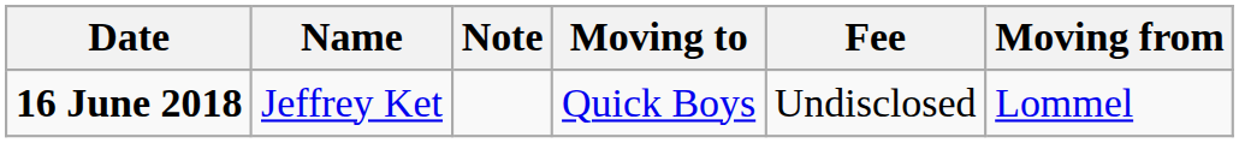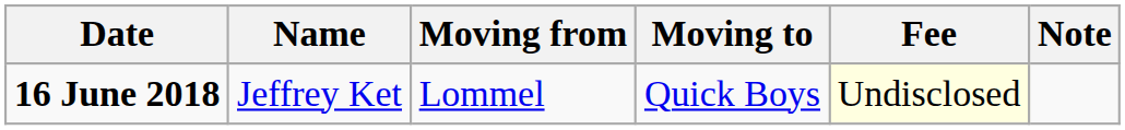 <table class="wikitable sortable">
 <tr>
 <th>Date</th>
 <th>Name</th>
-<th>Note</th>
+<th>Moving from</th>
 <th>Moving to</th>
 <th>Fee</th>
-<th>Moving from</th>
+<th>Note</th>
 </tr>
 <tr>
 <td><strong>16 June 2018</strong></td>
 <td> <a href='#'>Jeffrey Ket</a></td>
+<td><a href='#'>Lommel</a></td>
+<td> <a href='#'>Quick Boys</a></td>
+<td style="background: lightyellow;">Undisclosed </td>
 <td align=center></td>
-<td> <a href='#'>Quick Boys</a></td>
-<td>Undisclosed </td>
-<td><a href='#'>Lommel</a></td>
 </tr>
 </table>
